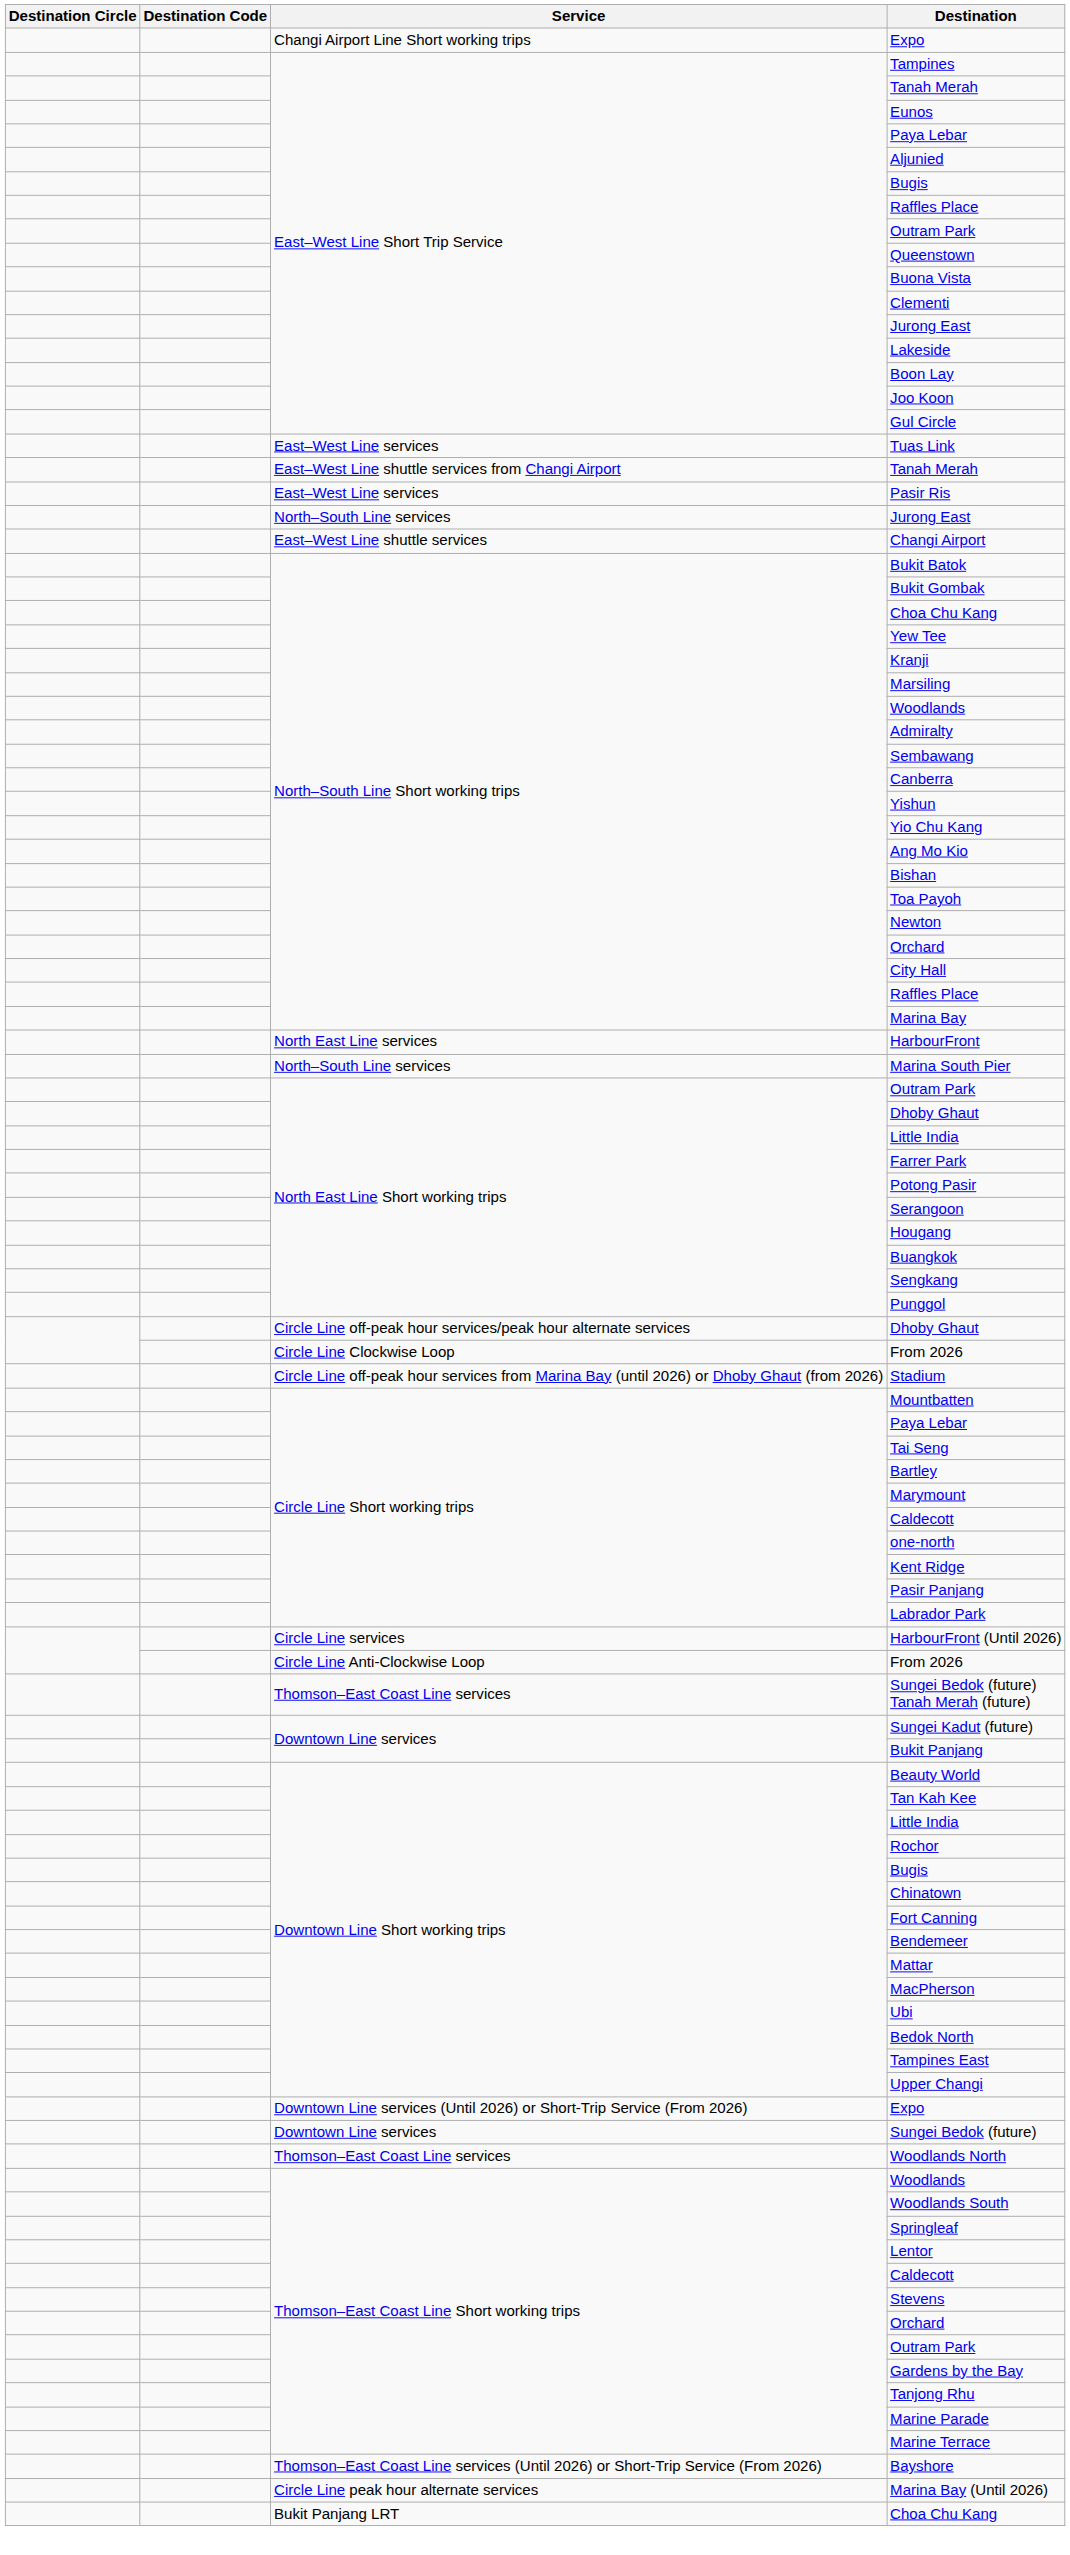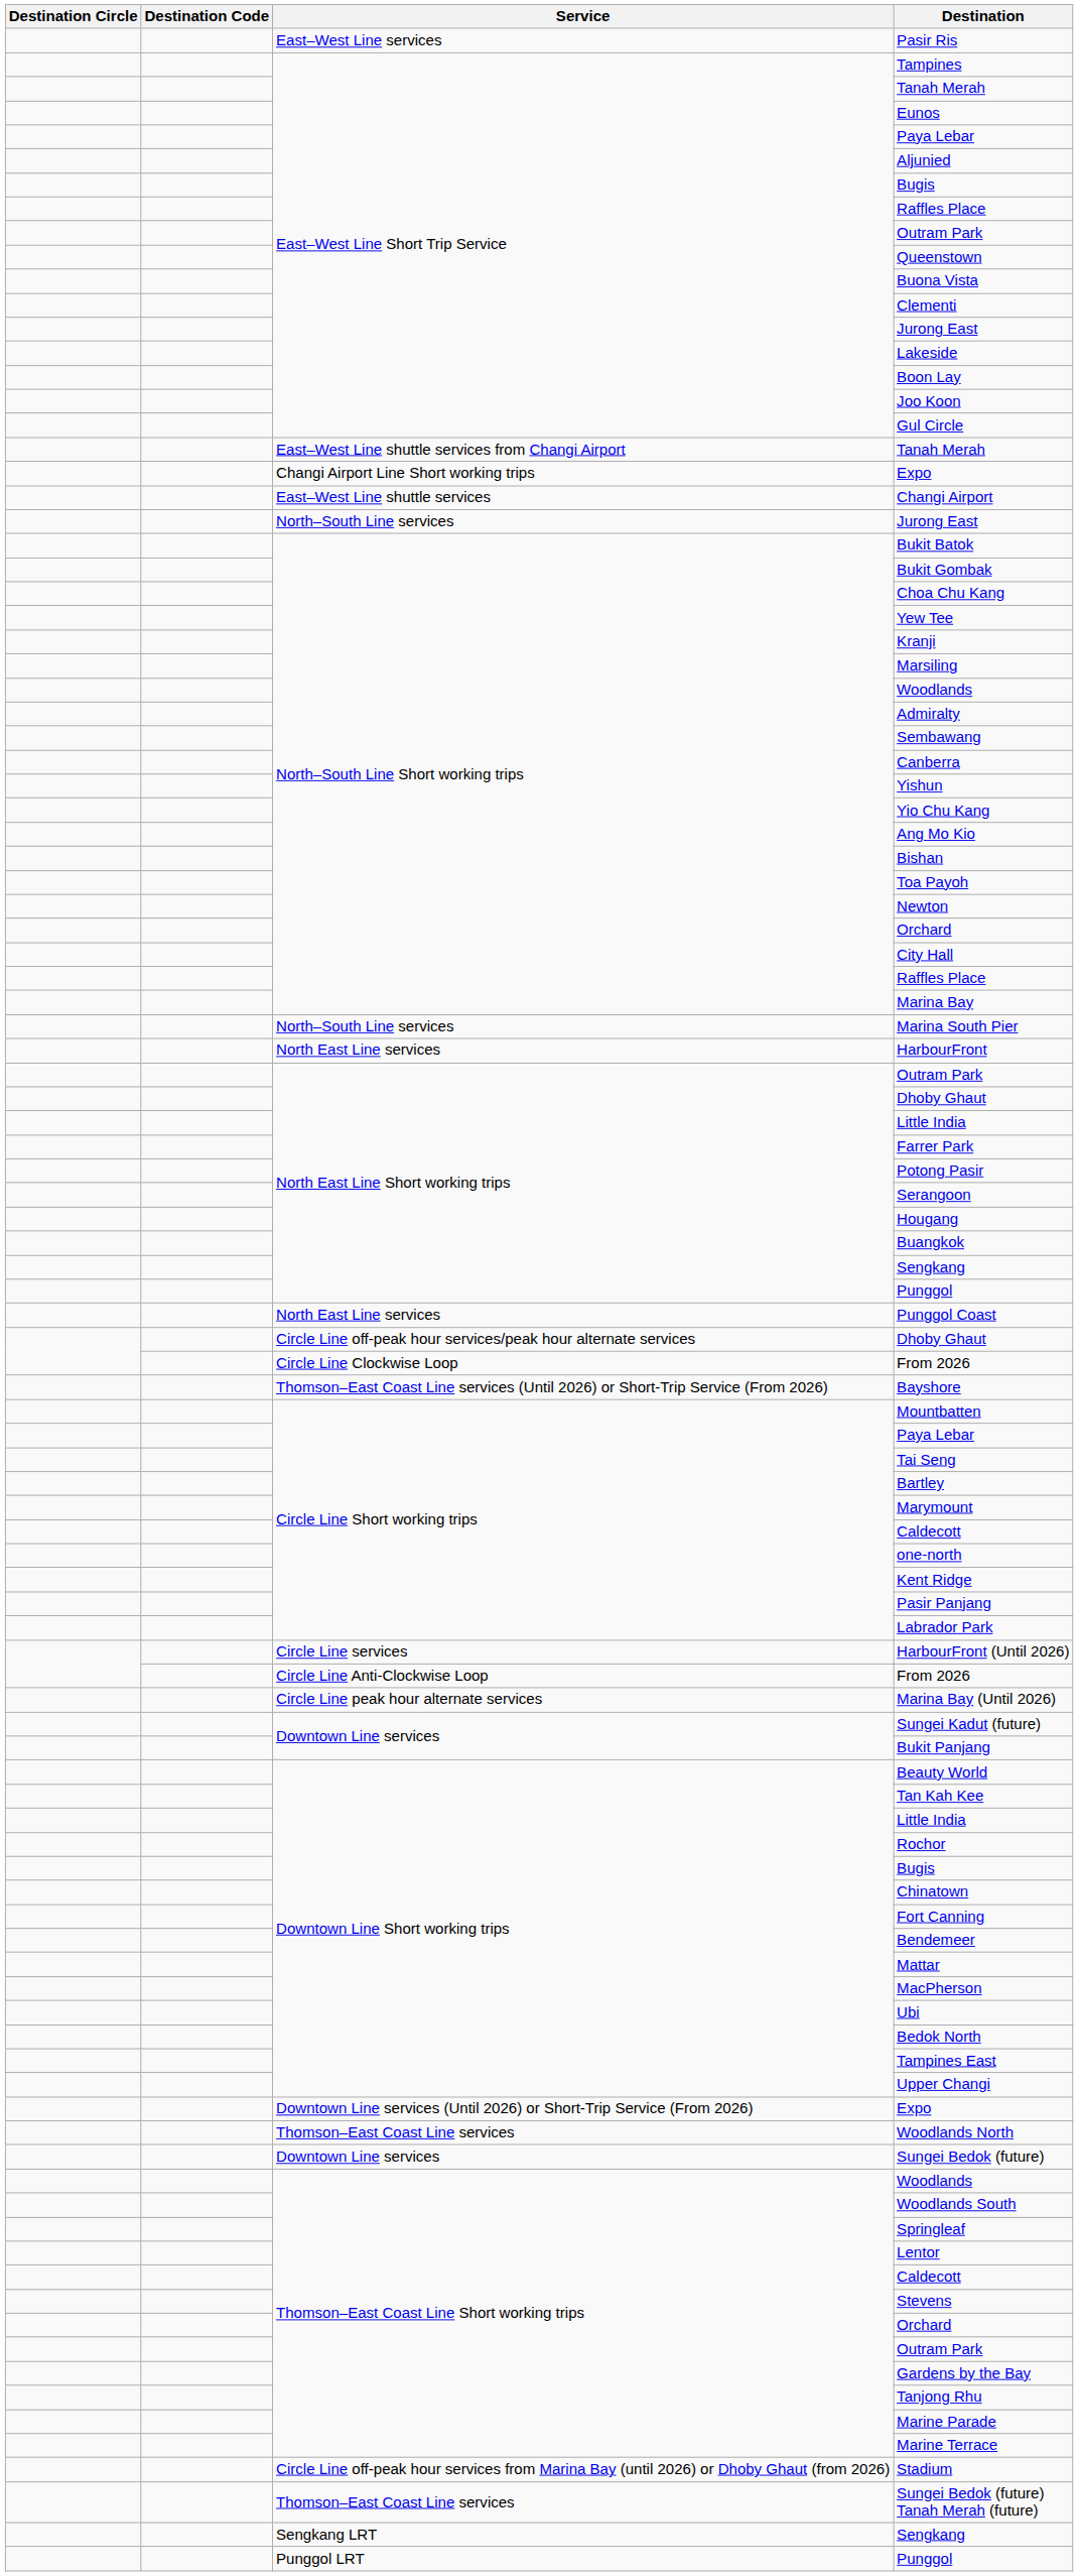 <table class="wikitable" style="margin:1em auto;">
 <tr>
 <th>Destination Circle</th>
 <th>Destination Code</th>
 <th>Service</th>
 <th>Destination</th>
 </tr>
 <tr>
 <td></td>
 <td></td>
-<td>Changi Airport Line Short working trips</td>
-<td><a href='#'>Expo</a></td>
+<td><a href='#'>East–West Line</a> services</td>
+<td><a href='#'>Pasir Ris</a></td>
 </tr>
 <tr>
 <td></td>
 <td></td>
 <td rowspan="16"><a href='#'>East–West Line</a> Short Trip Service</td>
 <td><a href='#'>Tampines</a></td>
 </tr>
 <tr>
 <td></td>
 <td></td>
 <td><a href='#'>Tanah Merah</a></td>
 </tr>
 <tr>
 <td></td>
 <td></td>
 <td><a href='#'>Eunos</a></td>
 </tr>
 <tr>
 <td></td>
 <td></td>
 <td><a href='#'>Paya Lebar</a></td>
 </tr>
 <tr>
 <td></td>
 <td></td>
 <td><a href='#'>Aljunied</a></td>
 </tr>
 <tr>
 <td></td>
 <td></td>
 <td><a href='#'>Bugis</a></td>
 </tr>
 <tr>
 <td></td>
 <td></td>
 <td><a href='#'>Raffles Place</a></td>
 </tr>
 <tr>
 <td></td>
 <td></td>
 <td><a href='#'>Outram Park</a></td>
 </tr>
 <tr>
 <td></td>
 <td></td>
 <td><a href='#'>Queenstown</a></td>
 </tr>
 <tr>
 <td></td>
 <td></td>
 <td><a href='#'>Buona Vista</a></td>
 </tr>
 <tr>
 <td></td>
 <td></td>
 <td><a href='#'>Clementi</a></td>
 </tr>
 <tr>
 <td></td>
 <td></td>
 <td><a href='#'>Jurong East</a></td>
 </tr>
 <tr>
 <td></td>
 <td></td>
 <td><a href='#'>Lakeside</a></td>
 </tr>
 <tr>
 <td></td>
 <td></td>
 <td><a href='#'>Boon Lay</a></td>
 </tr>
 <tr>
 <td></td>
 <td></td>
 <td><a href='#'>Joo Koon</a></td>
 </tr>
 <tr>
 <td></td>
 <td></td>
 <td><a href='#'>Gul Circle</a></td>
 </tr>
 <tr>
 <td></td>
 <td></td>
-<td><a href='#'>East–West Line</a> services</td>
-<td><a href='#'>Tuas Link</a></td>
-</tr>
-<tr>
-<td></td>
-<td></td>
 <td><a href='#'>East–West Line</a> shuttle services from <a href='#'>Changi Airport</a></td>
 <td><a href='#'>Tanah Merah</a></td>
 </tr>
 <tr>
 <td></td>
 <td></td>
-<td><a href='#'>East–West Line</a> services</td>
-<td><a href='#'>Pasir Ris</a></td>
+<td>Changi Airport Line Short working trips</td>
+<td><a href='#'>Expo</a></td>
+</tr>
+<tr>
+<td></td>
+<td></td>
+<td><a href='#'>East–West Line</a> shuttle services</td>
+<td><a href='#'>Changi Airport</a></td>
 </tr>
 <tr>
 <td></td>
 <td></td>
 <td><a href='#'>North–South Line</a> services</td>
 <td><a href='#'>Jurong East</a></td>
-</tr>
-<tr>
-<td></td>
-<td></td>
-<td><a href='#'>East–West Line</a> shuttle services</td>
-<td><a href='#'>Changi Airport</a></td>
 </tr>
 <tr>
 <td></td>
 <td></td>
 <td rowspan="20"><a href='#'>North–South Line</a> Short working trips</td>
 <td><a href='#'>Bukit Batok</a></td>
 </tr>
 <tr>
 <td></td>
 <td></td>
 <td><a href='#'>Bukit Gombak</a></td>
 </tr>
 <tr>
 <td></td>
 <td></td>
 <td><a href='#'>Choa Chu Kang</a></td>
 </tr>
 <tr>
 <td></td>
 <td></td>
 <td><a href='#'>Yew Tee</a></td>
 </tr>
 <tr>
 <td></td>
 <td></td>
 <td><a href='#'>Kranji</a></td>
 </tr>
 <tr>
 <td></td>
 <td></td>
 <td><a href='#'>Marsiling</a></td>
 </tr>
 <tr>
 <td></td>
 <td></td>
 <td><a href='#'>Woodlands</a></td>
 </tr>
 <tr>
 <td></td>
 <td></td>
 <td><a href='#'>Admiralty</a></td>
 </tr>
 <tr>
 <td></td>
 <td></td>
 <td><a href='#'>Sembawang</a></td>
 </tr>
 <tr>
 <td></td>
 <td></td>
 <td><a href='#'>Canberra</a></td>
 </tr>
 <tr>
 <td></td>
 <td></td>
 <td><a href='#'>Yishun</a></td>
 </tr>
 <tr>
 <td></td>
 <td></td>
 <td><a href='#'>Yio Chu Kang</a></td>
 </tr>
 <tr>
 <td></td>
 <td></td>
 <td><a href='#'>Ang Mo Kio</a></td>
 </tr>
 <tr>
 <td></td>
 <td></td>
 <td><a href='#'>Bishan</a></td>
 </tr>
 <tr>
 <td></td>
 <td></td>
 <td><a href='#'>Toa Payoh</a></td>
 </tr>
 <tr>
 <td></td>
 <td></td>
 <td><a href='#'>Newton</a></td>
 </tr>
 <tr>
 <td></td>
 <td></td>
 <td><a href='#'>Orchard</a></td>
 </tr>
 <tr>
 <td></td>
 <td></td>
 <td><a href='#'>City Hall</a></td>
 </tr>
 <tr>
 <td></td>
 <td></td>
 <td><a href='#'>Raffles Place</a></td>
 </tr>
 <tr>
 <td></td>
 <td></td>
 <td><a href='#'>Marina Bay</a></td>
 </tr>
 <tr>
 <td></td>
 <td></td>
-<td><a href='#'>North East Line</a> services</td>
-<td><a href='#'>HarbourFront</a></td>
+<td><a href='#'>North–South Line</a> services</td>
+<td><a href='#'>Marina South Pier</a></td>
 </tr>
 <tr>
 <td></td>
 <td></td>
-<td><a href='#'>North–South Line</a> services</td>
-<td><a href='#'>Marina South Pier</a></td>
+<td><a href='#'>North East Line</a> services</td>
+<td><a href='#'>HarbourFront</a></td>
 </tr>
 <tr>
 <td></td>
 <td></td>
 <td rowspan="10"><a href='#'>North East Line</a> Short working trips</td>
 <td><a href='#'>Outram Park</a></td>
 </tr>
 <tr>
 <td></td>
 <td></td>
 <td><a href='#'>Dhoby Ghaut</a></td>
 </tr>
 <tr>
 <td></td>
 <td></td>
 <td><a href='#'>Little India</a></td>
 </tr>
 <tr>
 <td></td>
 <td></td>
 <td><a href='#'>Farrer Park</a></td>
 </tr>
 <tr>
 <td></td>
 <td></td>
 <td><a href='#'>Potong Pasir</a></td>
 </tr>
 <tr>
 <td></td>
 <td></td>
 <td><a href='#'>Serangoon</a></td>
 </tr>
 <tr>
 <td></td>
 <td></td>
 <td><a href='#'>Hougang</a></td>
 </tr>
 <tr>
 <td></td>
 <td></td>
 <td><a href='#'>Buangkok</a></td>
 </tr>
 <tr>
 <td></td>
 <td></td>
 <td><a href='#'>Sengkang</a></td>
 </tr>
 <tr>
 <td></td>
 <td></td>
 <td><a href='#'>Punggol</a></td>
 </tr>
 <tr>
+<td></td>
+<td></td>
+<td><a href='#'>North East Line</a> services</td>
+<td><a href='#'>Punggol Coast</a></td>
+</tr>
+<tr>
 <td rowspan="2"></td>
 <td></td>
 <td><a href='#'>Circle Line</a> off-peak hour services/peak hour alternate services</td>
 <td><a href='#'>Dhoby Ghaut</a></td>
 </tr>
 <tr>
 <td></td>
 <td><a href='#'>Circle Line</a> Clockwise Loop</td>
 <td>From 2026</td>
 </tr>
 <tr>
 <td></td>
 <td></td>
-<td><a href='#'>Circle Line</a> off-peak hour services from <a href='#'>Marina Bay</a> (until 2026) or <a href='#'>Dhoby Ghaut</a> (from 2026)</td>
-<td><a href='#'>Stadium</a></td>
+<td><a href='#'>Thomson–East Coast Line</a> services (Until 2026) or Short-Trip Service (From 2026)</td>
+<td><a href='#'>Bayshore</a></td>
 </tr>
 <tr>
 <td></td>
 <td></td>
 <td rowspan="10"><a href='#'>Circle Line</a> Short working trips</td>
 <td><a href='#'>Mountbatten</a></td>
 </tr>
 <tr>
 <td></td>
 <td></td>
 <td><a href='#'>Paya Lebar</a></td>
 </tr>
 <tr>
 <td></td>
 <td></td>
 <td><a href='#'>Tai Seng</a></td>
 </tr>
 <tr>
 <td></td>
 <td></td>
 <td><a href='#'>Bartley</a></td>
 </tr>
 <tr>
 <td></td>
 <td></td>
 <td><a href='#'>Marymount</a></td>
 </tr>
 <tr>
 <td></td>
 <td></td>
 <td><a href='#'>Caldecott</a></td>
 </tr>
 <tr>
 <td></td>
 <td></td>
 <td><a href='#'>one-north</a></td>
 </tr>
 <tr>
 <td></td>
 <td></td>
 <td><a href='#'>Kent Ridge</a></td>
 </tr>
 <tr>
 <td></td>
 <td></td>
 <td><a href='#'>Pasir Panjang</a></td>
 </tr>
 <tr>
 <td></td>
 <td></td>
 <td><a href='#'>Labrador Park</a></td>
 </tr>
 <tr>
 <td rowspan="2"></td>
 <td></td>
 <td><a href='#'>Circle Line</a> services</td>
 <td><a href='#'>HarbourFront</a> (Until 2026)</td>
 </tr>
 <tr>
 <td></td>
 <td><a href='#'>Circle Line</a> Anti-Clockwise Loop</td>
 <td>From 2026</td>
 </tr>
 <tr>
 <td></td>
 <td></td>
-<td><a href='#'>Thomson–East Coast Line</a> services</td>
-<td><a href='#'>Sungei Bedok</a> (future)<br><a href='#'>Tanah Merah</a> (future)</td>
+<td><a href='#'>Circle Line</a> peak hour alternate services</td>
+<td><a href='#'>Marina Bay</a> (Until 2026)</td>
 </tr>
 <tr>
 <td></td>
 <td></td>
 <td rowspan="2"><a href='#'>Downtown Line</a> services</td>
 <td><a href='#'>Sungei Kadut</a> (future)</td>
 </tr>
 <tr>
 <td></td>
 <td></td>
 <td><a href='#'>Bukit Panjang</a></td>
 </tr>
 <tr>
 <td></td>
 <td></td>
 <td rowspan="14"><a href='#'>Downtown Line</a> Short working trips</td>
 <td><a href='#'>Beauty World</a></td>
 </tr>
 <tr>
 <td></td>
 <td></td>
 <td><a href='#'>Tan Kah Kee</a></td>
 </tr>
 <tr>
 <td></td>
 <td></td>
 <td><a href='#'>Little India</a></td>
 </tr>
 <tr>
 <td></td>
 <td></td>
 <td><a href='#'>Rochor</a></td>
 </tr>
 <tr>
 <td></td>
 <td></td>
 <td><a href='#'>Bugis</a></td>
 </tr>
 <tr>
 <td></td>
 <td></td>
 <td><a href='#'>Chinatown</a></td>
 </tr>
 <tr>
 <td></td>
 <td></td>
 <td><a href='#'>Fort Canning</a></td>
 </tr>
 <tr>
 <td></td>
 <td></td>
 <td><a href='#'>Bendemeer</a></td>
 </tr>
 <tr>
 <td></td>
 <td></td>
 <td><a href='#'>Mattar</a></td>
 </tr>
 <tr>
 <td></td>
 <td></td>
 <td><a href='#'>MacPherson</a></td>
 </tr>
 <tr>
 <td></td>
 <td></td>
 <td><a href='#'>Ubi</a></td>
 </tr>
 <tr>
 <td></td>
 <td></td>
 <td><a href='#'>Bedok North</a></td>
 </tr>
 <tr>
 <td></td>
 <td></td>
 <td><a href='#'>Tampines East</a></td>
 </tr>
 <tr>
 <td></td>
 <td></td>
 <td><a href='#'>Upper Changi</a></td>
 </tr>
 <tr>
 <td></td>
 <td></td>
 <td><a href='#'>Downtown Line</a> services (Until 2026) or Short-Trip Service (From 2026)</td>
 <td><a href='#'>Expo</a></td>
 </tr>
 <tr>
 <td></td>
 <td></td>
-<td><a href='#'>Downtown Line</a> services</td>
-<td><a href='#'>Sungei Bedok</a> (future)</td>
+<td><a href='#'>Thomson–East Coast Line</a> services</td>
+<td><a href='#'>Woodlands North</a></td>
 </tr>
 <tr>
 <td></td>
 <td></td>
-<td><a href='#'>Thomson–East Coast Line</a> services</td>
-<td><a href='#'>Woodlands North</a></td>
+<td><a href='#'>Downtown Line</a> services</td>
+<td><a href='#'>Sungei Bedok</a> (future)</td>
 </tr>
 <tr>
 <td></td>
 <td></td>
 <td rowspan="12"><a href='#'>Thomson–East Coast Line</a> Short working trips</td>
 <td><a href='#'>Woodlands</a></td>
 </tr>
 <tr>
 <td></td>
 <td></td>
 <td><a href='#'>Woodlands South</a></td>
 </tr>
 <tr>
 <td></td>
 <td></td>
 <td><a href='#'>Springleaf</a></td>
 </tr>
 <tr>
 <td></td>
 <td></td>
 <td><a href='#'>Lentor</a></td>
 </tr>
 <tr>
 <td></td>
 <td></td>
 <td><a href='#'>Caldecott</a></td>
 </tr>
 <tr>
 <td></td>
 <td></td>
 <td><a href='#'>Stevens</a></td>
 </tr>
 <tr>
 <td></td>
 <td></td>
 <td><a href='#'>Orchard</a></td>
 </tr>
 <tr>
 <td></td>
 <td></td>
 <td><a href='#'>Outram Park</a></td>
 </tr>
 <tr>
 <td></td>
 <td></td>
 <td><a href='#'>Gardens by the Bay</a></td>
 </tr>
 <tr>
 <td></td>
 <td></td>
 <td><a href='#'>Tanjong Rhu</a></td>
 </tr>
 <tr>
 <td></td>
 <td></td>
 <td><a href='#'>Marine Parade</a></td>
 </tr>
 <tr>
 <td></td>
 <td></td>
 <td><a href='#'>Marine Terrace</a></td>
 </tr>
 <tr>
 <td></td>
 <td></td>
-<td><a href='#'>Thomson–East Coast Line</a> services (Until 2026) or Short-Trip Service (From 2026)</td>
-<td><a href='#'>Bayshore</a></td>
+<td><a href='#'>Circle Line</a> off-peak hour services from <a href='#'>Marina Bay</a> (until 2026) or <a href='#'>Dhoby Ghaut</a> (from 2026)</td>
+<td><a href='#'>Stadium</a></td>
 </tr>
 <tr>
 <td></td>
 <td></td>
-<td><a href='#'>Circle Line</a> peak hour alternate services</td>
-<td><a href='#'>Marina Bay</a> (Until 2026)</td>
+<td><a href='#'>Thomson–East Coast Line</a> services</td>
+<td><a href='#'>Sungei Bedok</a> (future)<br><a href='#'>Tanah Merah</a> (future)</td>
 </tr>
 <tr>
 <td></td>
 <td></td>
-<td>Bukit Panjang LRT</td>
-<td><a href='#'>Choa Chu Kang</a></td>
+<td>Sengkang LRT</td>
+<td><a href='#'>Sengkang</a></td>
+</tr>
+<tr>
+<td></td>
+<td></td>
+<td>Punggol LRT</td>
+<td><a href='#'>Punggol</a></td>
 </tr>
 </table>
